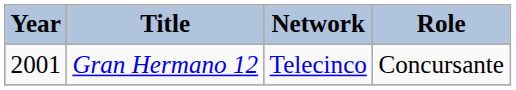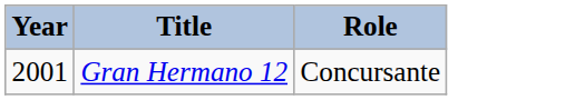 <table class="wikitable">
 <tr>
 <th style="background:#B0C4DE;">Year</th>
 <th style="background:#B0C4DE;">Title</th>
-<th style="background:#B0C4DE;">Network</th>
 <th style="background:#B0C4DE;">Role</th>
 </tr>
 <tr>
 <td>2001</td>
 <td><em><a href='#'>Gran Hermano 12</a></em></td>
-<td><a href='#'>Telecinco</a></td>
 <td>Concursante</td>
 </tr>
 </table>
